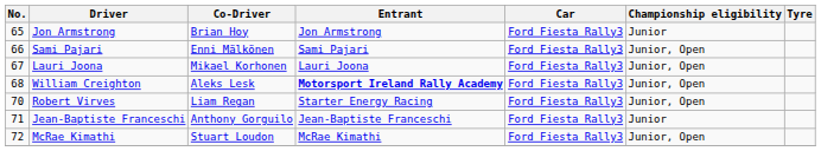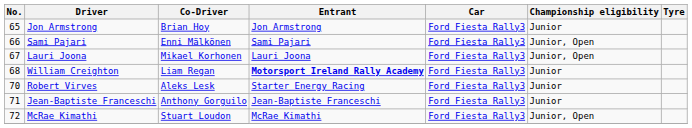 <table class="wikitable" style="font-size: 85%;">
 <tr>
 <th>No.</th>
 <th>Driver</th>
 <th>Co-Driver</th>
 <th>Entrant</th>
 <th>Car</th>
 <th>Championship eligibility</th>
 <th>Tyre</th>
 </tr>
 <tr>
 <td align="center">65</td>
 <td> <a href='#'>Jon Armstrong</a></td>
 <td> <a href='#'>Brian Hoy</a></td>
 <td> <a href='#'>Jon Armstrong</a></td>
 <td><a href='#'>Ford Fiesta Rally3</a></td>
 <td>Junior</td>
 <td align="center"></td>
 </tr>
 <tr>
 <td align="center">66</td>
 <td> <a href='#'>Sami Pajari</a></td>
 <td> <a href='#'>Enni Mälkönen</a></td>
 <td> <a href='#'>Sami Pajari</a></td>
 <td><a href='#'>Ford Fiesta Rally3</a></td>
 <td>Junior, Open</td>
 <td align="center"></td>
 </tr>
 <tr>
 <td align="center">67</td>
 <td> <a href='#'>Lauri Joona</a></td>
 <td> <a href='#'>Mikael Korhonen</a></td>
 <td> <a href='#'>Lauri Joona</a></td>
 <td><a href='#'>Ford Fiesta Rally3</a></td>
 <td>Junior, Open</td>
 <td align="center"></td>
 </tr>
 <tr>
 <td align="center">68</td>
 <td> <a href='#'>William Creighton</a></td>
-<td> <a href='#'>Aleks Lesk</a></td>
+<td> <a href='#'>Liam Regan</a></td>
 <td><strong> <a href='#'>Motorsport Ireland Rally Academy</a></strong></td>
 <td><a href='#'>Ford Fiesta Rally3</a></td>
-<td>Junior, Open</td>
+<td>Junior</td>
 <td align="center"></td>
 </tr>
 <tr>
 <td align="center">70</td>
 <td> <a href='#'>Robert Virves</a></td>
-<td> <a href='#'>Liam Regan</a></td>
+<td> <a href='#'>Aleks Lesk</a></td>
 <td> <a href='#'>Starter Energy Racing</a></td>
 <td><a href='#'>Ford Fiesta Rally3</a></td>
-<td>Junior, Open</td>
+<td>Junior</td>
 <td align="center"></td>
 </tr>
 <tr>
 <td align="center">71</td>
 <td> <a href='#'>Jean-Baptiste Franceschi</a></td>
 <td> <a href='#'>Anthony Gorguilo</a></td>
 <td> <a href='#'>Jean-Baptiste Franceschi</a></td>
 <td><a href='#'>Ford Fiesta Rally3</a></td>
 <td>Junior</td>
 <td></td>
 </tr>
 <tr>
 <td align="center">72</td>
 <td> <a href='#'>McRae Kimathi</a></td>
 <td> <a href='#'>Stuart Loudon</a></td>
 <td> <a href='#'>McRae Kimathi</a></td>
 <td><a href='#'>Ford Fiesta Rally3</a></td>
 <td>Junior, Open</td>
 <td align="center"></td>
 </tr>
 <tr>
 </tr>
 </table>
